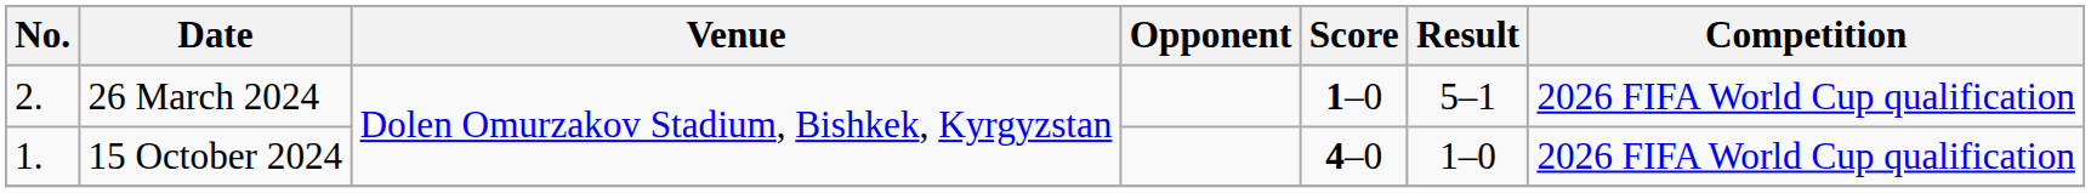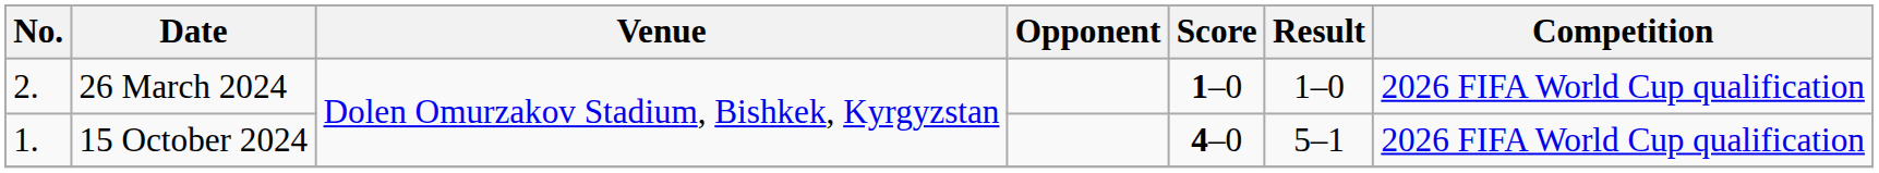 <table class="wikitable">
 <tr>
 <th>No.</th>
 <th>Date</th>
 <th>Venue</th>
 <th>Opponent</th>
 <th>Score</th>
 <th>Result</th>
 <th>Competition</th>
 </tr>
 <tr>
 <td>2.</td>
 <td>26 March 2024</td>
 <td rowspan=2><a href='#'>Dolen Omurzakov Stadium</a>, <a href='#'>Bishkek</a>, <a href='#'>Kyrgyzstan</a></td>
 <td></td>
 <td align=center><strong>1</strong>–0</td>
-<td align=center>5–1</td>
+<td align=center>1–0</td>
 <td><a href='#'>2026 FIFA World Cup qualification</a></td>
 </tr>
 <tr>
 <td>1.</td>
 <td>15 October 2024</td>
 <td></td>
 <td align=center><strong>4</strong>–0</td>
-<td align=center>1–0</td>
+<td align=center>5–1</td>
 <td><a href='#'>2026 FIFA World Cup qualification</a></td>
 </tr>
 <tr>
 </tr>
 </table>
